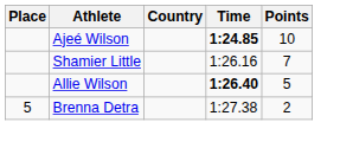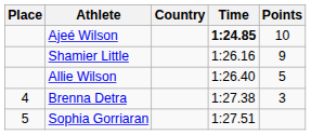 <table class="wikitable">
 <tr>
 <th>Place</th>
 <th>Athlete</th>
 <th>Country</th>
 <th>Time</th>
 <th>Points</th>
 </tr>
 <tr>
 <td align=center></td>
 <td><a href='#'>Ajeé Wilson</a></td>
 <td></td>
 <td><strong>1:24.85</strong></td>
 <td align=center>10</td>
 </tr>
 <tr>
 <td align=center></td>
 <td><a href='#'>Shamier Little</a></td>
 <td></td>
 <td>1:26.16</td>
-<td align=center>7</td>
+<td align=center>9</td>
 </tr>
 <tr>
 <td align=center></td>
 <td><a href='#'>Allie Wilson</a></td>
 <td></td>
-<td><strong>1:26.40</strong></td>
+<td>1:26.40</td>
 <td align=center>5</td>
 </tr>
 <tr>
-<td align=center>5</td>
+<td align=center>4</td>
 <td><a href='#'>Brenna Detra</a></td>
 <td></td>
 <td>1:27.38</td>
-<td align=center>2</td>
+<td align=center>3</td>
+</tr>
+<tr>
+<td align=center>5</td>
+<td><a href='#'>Sophia Gorriaran</a></td>
+<td></td>
+<td>1:27.51</td>
+<td align=center></td>
 </tr>
 </table>
